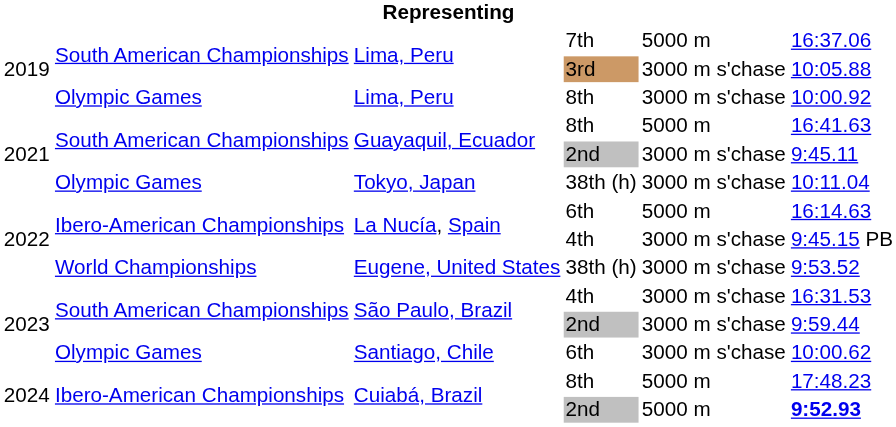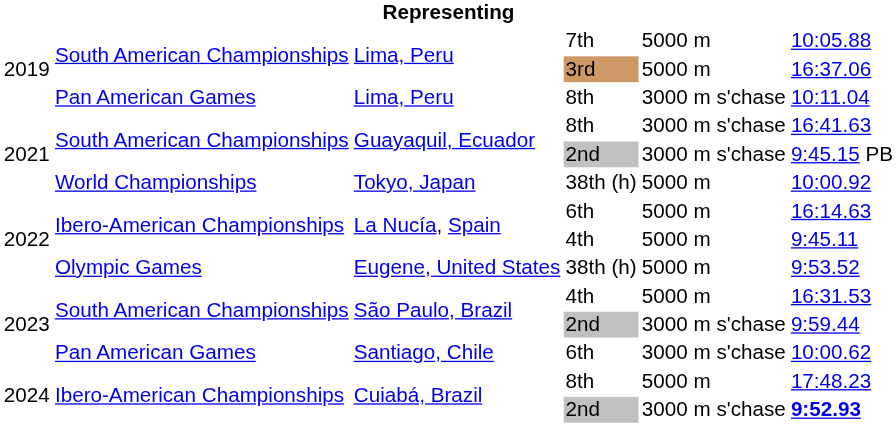 <table>
 <tr>
 <th colspan="6">Representing </th>
 </tr>
 <tr>
 <td rowspan=3>2019</td>
 <td rowspan=2><a href='#'>South American Championships</a></td>
 <td rowspan=2><a href='#'>Lima, Peru</a></td>
 <td>7th</td>
 <td>5000 m</td>
+<td><a href='#'>10:05.88</a></td>
+</tr>
+<tr>
+<td bgcolor=cc9966>3rd</td>
+<td>5000 m</td>
 <td><a href='#'>16:37.06</a></td>
 </tr>
 <tr>
-<td bgcolor=cc9966>3rd</td>
-<td>3000 m s'chase</td>
-<td><a href='#'>10:05.88</a></td>
-</tr>
-<tr>
-<td><a href='#'>Olympic Games</a></td>
+<td><a href='#'>Pan American Games</a></td>
 <td><a href='#'>Lima, Peru</a></td>
 <td>8th</td>
 <td>3000 m s'chase</td>
-<td><a href='#'>10:00.92</a></td>
+<td><a href='#'>10:11.04</a></td>
 </tr>
 <tr>
 <td rowspan=3>2021</td>
 <td rowspan=2><a href='#'>South American Championships</a></td>
 <td rowspan=2><a href='#'>Guayaquil, Ecuador</a></td>
 <td>8th</td>
-<td>5000 m</td>
+<td>3000 m s'chase</td>
 <td><a href='#'>16:41.63</a></td>
 </tr>
 <tr>
 <td bgcolor=silver>2nd</td>
 <td>3000 m s'chase</td>
-<td><a href='#'>9:45.11</a></td>
+<td><a href='#'>9:45.15</a> PB</td>
 </tr>
 <tr>
-<td><a href='#'>Olympic Games</a></td>
+<td><a href='#'>World Championships</a></td>
 <td><a href='#'>Tokyo, Japan</a></td>
 <td>38th (h)</td>
-<td>3000 m s'chase</td>
-<td><a href='#'>10:11.04</a></td>
+<td>5000 m</td>
+<td><a href='#'>10:00.92</a></td>
 </tr>
 <tr>
 <td rowspan=3>2022</td>
 <td rowspan=2><a href='#'>Ibero-American Championships</a></td>
 <td rowspan=2><a href='#'>La Nucía</a>, <a href='#'>Spain</a></td>
 <td>6th</td>
 <td>5000 m</td>
 <td><a href='#'>16:14.63</a></td>
 </tr>
 <tr>
 <td>4th</td>
-<td>3000 m s'chase</td>
-<td><a href='#'>9:45.15</a> PB</td>
+<td>5000 m</td>
+<td><a href='#'>9:45.11</a></td>
 </tr>
 <tr>
-<td><a href='#'>World Championships</a></td>
+<td><a href='#'>Olympic Games</a></td>
 <td><a href='#'>Eugene, United States</a></td>
 <td>38th (h)</td>
-<td>3000 m s'chase</td>
+<td>5000 m</td>
 <td><a href='#'>9:53.52</a></td>
 </tr>
 <tr>
 <td rowspan=3>2023</td>
 <td rowspan=2><a href='#'>South American Championships</a></td>
 <td rowspan=2><a href='#'>São Paulo, Brazil</a></td>
 <td>4th</td>
-<td>3000 m s'chase</td>
+<td>5000 m</td>
 <td><a href='#'>16:31.53</a></td>
 </tr>
 <tr>
 <td bgcolor=silver>2nd</td>
 <td>3000 m s'chase</td>
 <td><a href='#'>9:59.44</a></td>
 </tr>
 <tr>
-<td><a href='#'>Olympic Games</a></td>
+<td><a href='#'>Pan American Games</a></td>
 <td><a href='#'>Santiago, Chile</a></td>
 <td>6th</td>
 <td>3000 m s'chase</td>
 <td><a href='#'>10:00.62</a></td>
 </tr>
 <tr>
 <td rowspan=2>2024</td>
 <td rowspan=2><a href='#'>Ibero-American Championships</a></td>
 <td rowspan=2><a href='#'>Cuiabá, Brazil</a></td>
 <td>8th</td>
 <td>5000 m</td>
 <td><a href='#'>17:48.23</a></td>
 </tr>
 <tr>
 <td bgcolor=silver>2nd</td>
-<td>5000 m</td>
+<td>3000 m s'chase</td>
 <td><strong><a href='#'>9:52.93</a></strong></td>
 </tr>
 </table>
